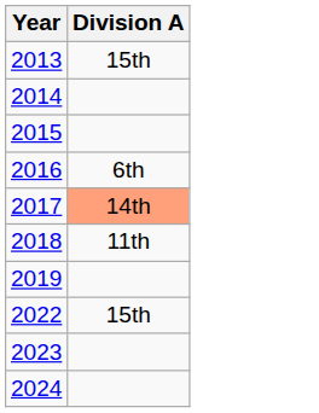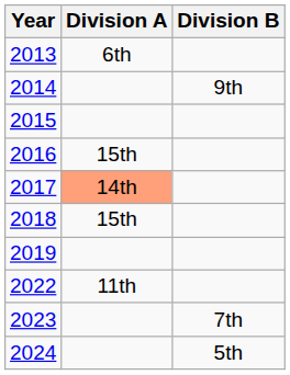 <table class="wikitable" style="text-align:center">
 <tr>
 <th>Year</th>
 <th>Division A</th>
+<th>Division B</th>
 </tr>
 <tr>
 <td><a href='#'>2013</a></td>
-<td>15th</td>
+<td>6th</td>
+<td></td>
 </tr>
 <tr>
 <td><a href='#'>2014</a></td>
 <td></td>
+<td>9th</td>
 </tr>
 <tr>
 <td><a href='#'>2015</a></td>
 <td></td>
+<td></td>
 </tr>
 <tr>
 <td><a href='#'>2016</a></td>
-<td>6th</td>
+<td>15th</td>
+<td></td>
 </tr>
 <tr>
 <td><a href='#'>2017</a></td>
 <td style="background: lightsalmon;">14th</td>
+<td></td>
 </tr>
 <tr>
 <td><a href='#'>2018</a></td>
-<td>11th</td>
+<td>15th</td>
+<td></td>
 </tr>
 <tr>
 <td><a href='#'>2019</a></td>
 <td></td>
+<td></td>
 </tr>
 <tr>
 <td><a href='#'>2022</a></td>
-<td>15th</td>
+<td>11th</td>
+<td></td>
 </tr>
 <tr>
 <td><a href='#'>2023</a></td>
 <td></td>
+<td>7th</td>
 </tr>
 <tr>
 <td><a href='#'>2024</a></td>
 <td></td>
+<td>5th</td>
 </tr>
 </table>
